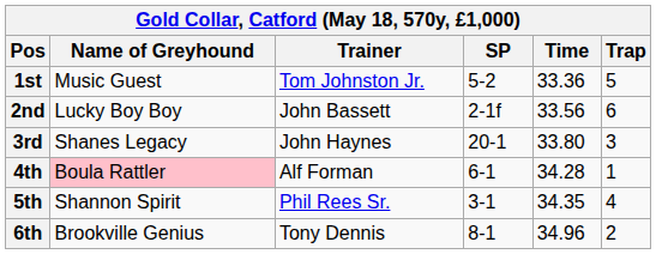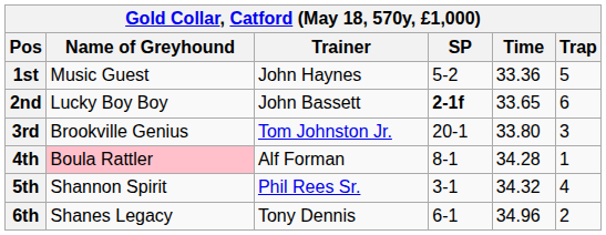 <table class="wikitable">
 <tr>
 <th colspan="6"><a href='#'>Gold Collar</a>, <a href='#'>Catford</a> (May 18, 570y, £1,000)</th>
 </tr>
 <tr>
 <th width=30>Pos</th>
 <th width=180>Name of Greyhound</th>
 <th width=150>Trainer</th>
 <th width=50>SP</th>
 <th width=50>Time</th>
 <th width=30>Trap</th>
 </tr>
 <tr>
 <th>1st</th>
 <td>Music Guest</td>
-<td><a href='#'>Tom Johnston Jr.</a></td>
+<td>John Haynes</td>
 <td>5-2</td>
 <td>33.36</td>
 <td>5</td>
 </tr>
 <tr>
 <th>2nd</th>
 <td>Lucky Boy Boy</td>
 <td>John Bassett</td>
-<td>2-1f</td>
-<td>33.56</td>
+<td><strong>2-1f</strong></td>
+<td>33.65</td>
 <td>6</td>
 </tr>
 <tr>
 <th>3rd</th>
-<td>Shanes Legacy</td>
-<td>John Haynes</td>
+<td>Brookville Genius</td>
+<td><a href='#'>Tom Johnston Jr.</a></td>
 <td>20-1</td>
 <td>33.80</td>
 <td>3</td>
 </tr>
 <tr>
 <th>4th</th>
 <td style="background: pink;">Boula Rattler</td>
 <td>Alf Forman</td>
-<td>6-1</td>
+<td>8-1</td>
 <td>34.28</td>
 <td>1</td>
 </tr>
 <tr>
 <th>5th</th>
 <td>Shannon Spirit</td>
 <td><a href='#'>Phil Rees Sr.</a></td>
 <td>3-1</td>
-<td>34.35</td>
+<td>34.32</td>
 <td>4</td>
 </tr>
 <tr>
 <th>6th</th>
-<td>Brookville Genius</td>
+<td>Shanes Legacy</td>
 <td>Tony Dennis</td>
-<td>8-1</td>
+<td>6-1</td>
 <td>34.96</td>
 <td>2</td>
 </tr>
 </table>
